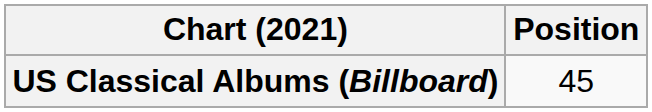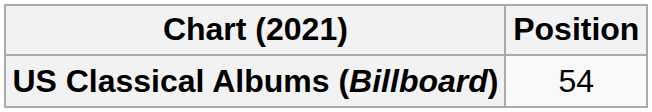 <table class="wikitable plainrowheaders sortable" style="text-align:center">
 <tr>
 <th scope="col">Chart (2021)</th>
 <th scope="col">Position</th>
 </tr>
 <tr>
 <th scope="row">US Classical Albums (<em>Billboard</em>)</th>
-<td>45</td>
+<td>54</td>
 </tr>
 <tr>
 </tr>
 </table>
